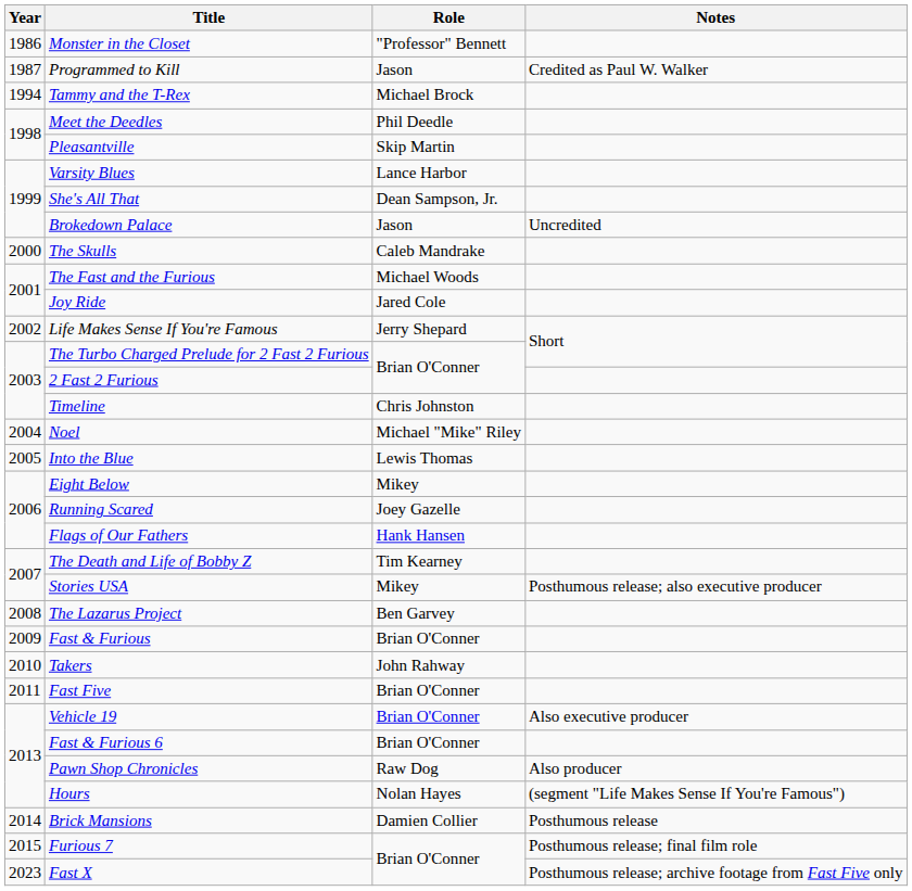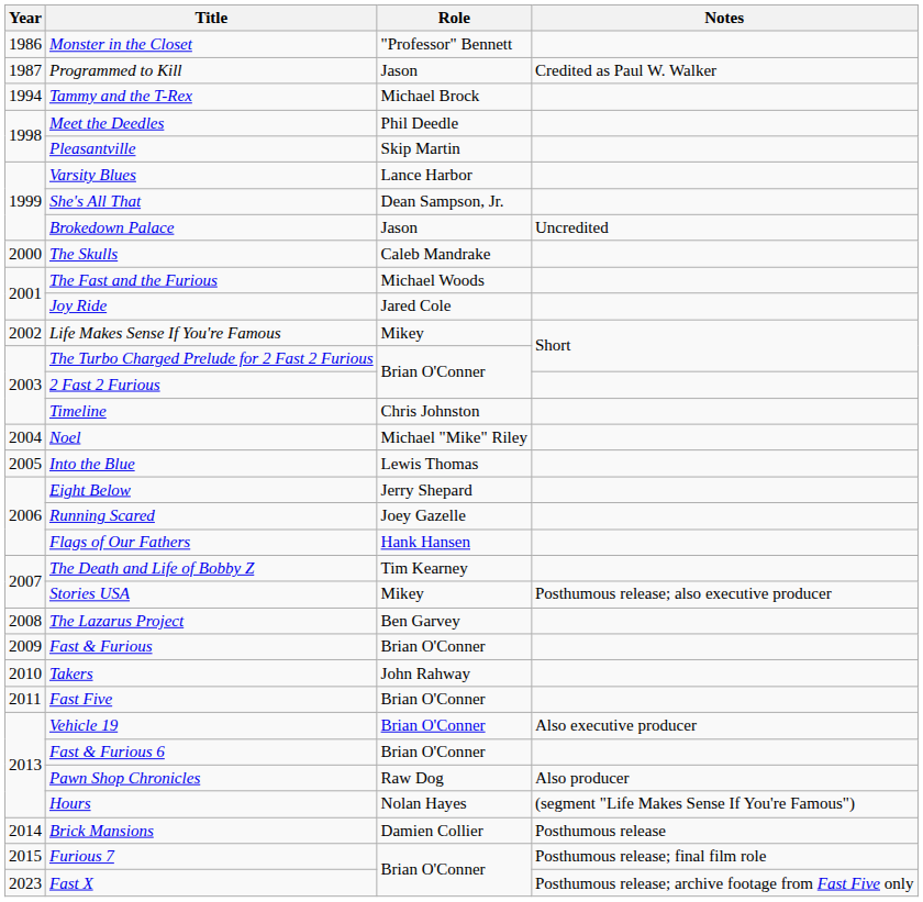 <table class="wikitable sortable">
 <tr>
 <th>Year</th>
 <th>Title</th>
 <th>Role</th>
 <th class="unsortable">Notes</th>
 </tr>
 <tr>
 <td>1986</td>
 <td><em><a href='#'>Monster in the Closet</a></em></td>
 <td>"Professor" Bennett</td>
 <td></td>
 </tr>
 <tr>
 <td>1987</td>
 <td><em>Programmed to Kill</em></td>
 <td>Jason</td>
 <td>Credited as Paul W. Walker</td>
 </tr>
 <tr>
 <td>1994</td>
 <td><em><a href='#'>Tammy and the T-Rex</a></em></td>
 <td>Michael Brock</td>
 <td></td>
 </tr>
 <tr>
 <td rowspan="2">1998</td>
 <td><em><a href='#'>Meet the Deedles</a></em></td>
 <td>Phil Deedle</td>
 <td></td>
 </tr>
 <tr>
 <td><em><a href='#'>Pleasantville</a></em></td>
 <td>Skip Martin</td>
 <td></td>
 </tr>
 <tr>
 <td rowspan="3">1999</td>
 <td><em><a href='#'>Varsity Blues</a></em></td>
 <td>Lance Harbor</td>
 <td></td>
 </tr>
 <tr>
 <td><em><a href='#'>She's All That</a></em></td>
 <td>Dean Sampson, Jr.</td>
 <td></td>
 </tr>
 <tr>
 <td><em><a href='#'>Brokedown Palace</a></em></td>
 <td>Jason</td>
 <td>Uncredited</td>
 </tr>
 <tr>
 <td>2000</td>
 <td><em><a href='#'>The Skulls</a></em></td>
 <td>Caleb Mandrake</td>
 <td></td>
 </tr>
 <tr>
 <td rowspan="2">2001</td>
 <td><em><a href='#'>The Fast and the Furious</a></em></td>
 <td>Michael Woods</td>
 <td></td>
 </tr>
 <tr>
 <td><em><a href='#'>Joy Ride</a></em></td>
 <td>Jared Cole</td>
 <td></td>
 </tr>
 <tr>
 <td>2002</td>
 <td><em>Life Makes Sense If You're Famous</em></td>
-<td>Jerry Shepard</td>
+<td>Mikey</td>
 <td rowspan="2">Short</td>
 </tr>
 <tr>
 <td rowspan="3">2003</td>
 <td><em><a href='#'>The Turbo Charged Prelude for 2 Fast 2 Furious</a></em></td>
 <td rowspan=2>Brian O'Conner</td>
 </tr>
 <tr>
 <td><em><a href='#'>2 Fast 2 Furious</a></em></td>
 <td></td>
 </tr>
 <tr>
 <td><em><a href='#'>Timeline</a></em></td>
 <td>Chris Johnston</td>
 <td></td>
 </tr>
 <tr>
 <td>2004</td>
 <td><em><a href='#'>Noel</a></em></td>
 <td>Michael "Mike" Riley</td>
 <td></td>
 </tr>
 <tr>
 <td>2005</td>
 <td><em><a href='#'>Into the Blue</a></em></td>
 <td>Lewis Thomas</td>
 <td></td>
 </tr>
 <tr>
 <td rowspan="3">2006</td>
 <td><em><a href='#'>Eight Below</a></em></td>
-<td>Mikey</td>
+<td>Jerry Shepard</td>
 <td></td>
 </tr>
 <tr>
 <td><em><a href='#'>Running Scared</a></em></td>
 <td>Joey Gazelle</td>
 <td></td>
 </tr>
 <tr>
 <td><em><a href='#'>Flags of Our Fathers</a></em></td>
 <td><a href='#'>Hank Hansen</a></td>
 <td></td>
 </tr>
 <tr>
 <td rowspan="2">2007</td>
 <td><em><a href='#'>The Death and Life of Bobby Z</a></em></td>
 <td>Tim Kearney</td>
 <td></td>
 </tr>
 <tr>
 <td><em><a href='#'>Stories USA</a></em></td>
 <td>Mikey</td>
 <td>Posthumous release; also executive producer</td>
 </tr>
 <tr>
 <td>2008</td>
 <td><em><a href='#'>The Lazarus Project</a></em></td>
 <td>Ben Garvey</td>
 <td></td>
 </tr>
 <tr>
 <td>2009</td>
 <td><em><a href='#'>Fast & Furious</a></em></td>
 <td>Brian O'Conner</td>
 <td></td>
 </tr>
 <tr>
 <td>2010</td>
 <td><em><a href='#'>Takers</a></em></td>
 <td>John Rahway</td>
 <td></td>
 </tr>
 <tr>
 <td>2011</td>
 <td><em><a href='#'>Fast Five</a></em></td>
 <td>Brian O'Conner</td>
 <td></td>
 </tr>
 <tr>
 <td rowspan="4">2013</td>
 <td><em><a href='#'>Vehicle 19</a></em></td>
 <td><a href='#'>Brian O'Conner</a></td>
 <td>Also executive producer</td>
 </tr>
 <tr>
 <td><em><a href='#'>Fast & Furious 6</a></em></td>
 <td>Brian O'Conner</td>
 <td></td>
 </tr>
 <tr>
 <td><em><a href='#'>Pawn Shop Chronicles</a></em></td>
 <td>Raw Dog</td>
 <td>Also producer</td>
 </tr>
 <tr>
 <td><em><a href='#'>Hours</a></em></td>
 <td>Nolan Hayes</td>
 <td>(segment "Life Makes Sense If You're Famous")</td>
 </tr>
 <tr>
 <td>2014</td>
 <td><em><a href='#'>Brick Mansions</a></em></td>
 <td>Damien Collier</td>
 <td>Posthumous release</td>
 </tr>
 <tr>
 <td>2015</td>
 <td><em><a href='#'>Furious 7</a></em></td>
 <td rowspan=2>Brian O'Conner</td>
 <td>Posthumous release; final film role</td>
 </tr>
 <tr>
 <td>2023</td>
 <td><em><a href='#'>Fast X</a></em></td>
 <td>Posthumous release; archive footage from <em><a href='#'>Fast Five</a></em> only</td>
 </tr>
 </table>
